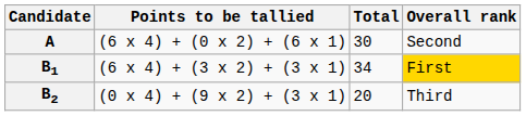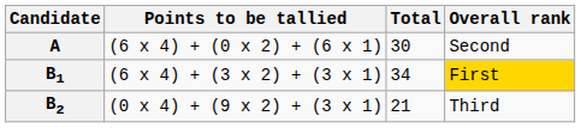 <table class="wikitable">
 <tr>
 <th>Candidate</th>
 <th>Points to be tallied</th>
 <th>Total</th>
 <th>Overall rank</th>
 </tr>
 <tr>
 <th>A</th>
 <td>(6 x 4) + (0 x 2) + (6 x 1)</td>
 <td>30</td>
 <td>Second</td>
 </tr>
 <tr>
 <th>B<sub>1</sub></th>
 <td>(6 x 4) + (3 x 2) + (3 x 1)</td>
 <td>34</td>
 <td style="background: gold;">First</td>
 </tr>
 <tr>
 <th>B<sub>2</sub></th>
 <td>(0 x 4) + (9 x 2) + (3 x 1)</td>
-<td>20</td>
+<td>21</td>
 <td>Third</td>
 </tr>
 </table>
